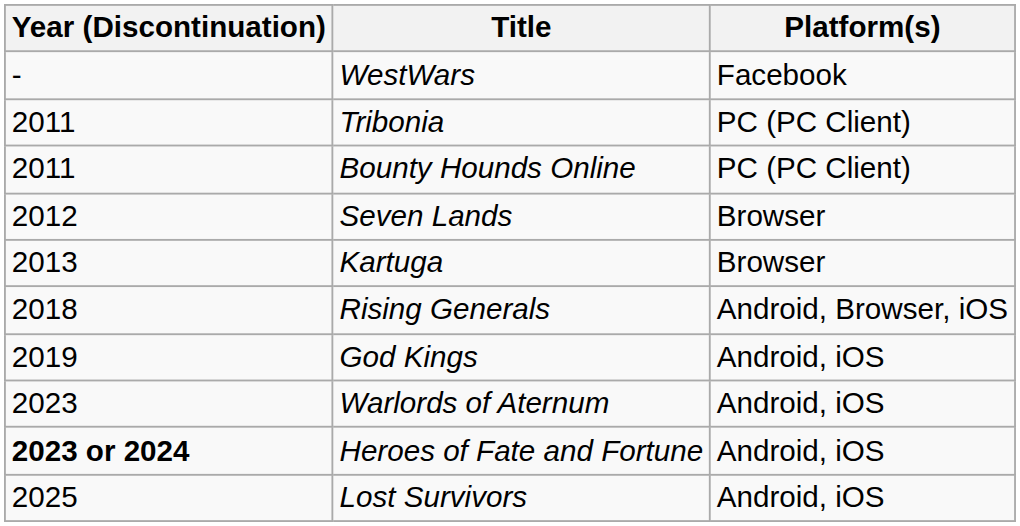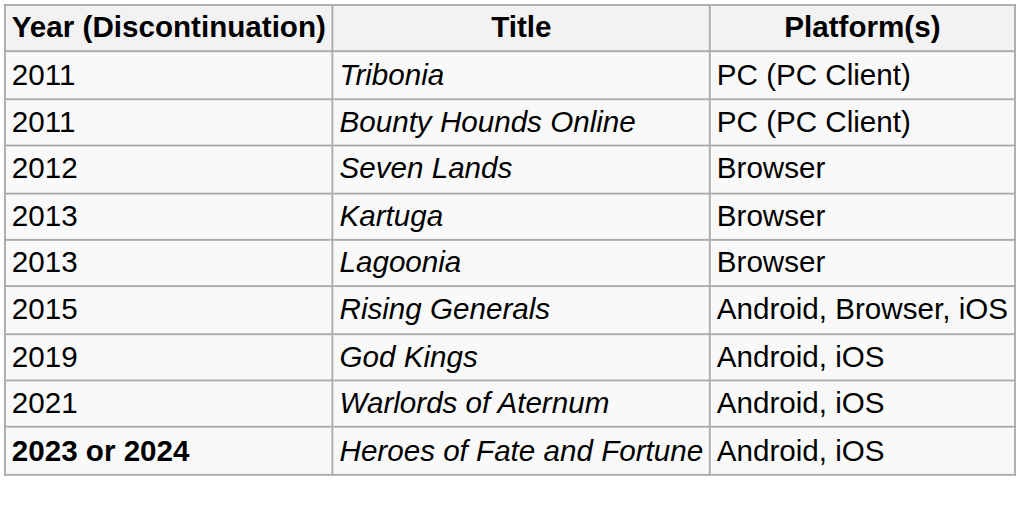 <table class="wikitable">
 <tr>
 <th>Year (Discontinuation)</th>
 <th>Title</th>
 <th>Platform(s)</th>
-</tr>
-<tr>
-<td>-</td>
-<td><em>WestWars</em></td>
-<td>Facebook</td>
 </tr>
 <tr>
 <td>2011</td>
 <td><em>Tribonia</em></td>
 <td>PC (PC Client)</td>
 </tr>
 <tr>
 <td>2011</td>
 <td><em>Bounty Hounds Online</em></td>
 <td>PC (PC Client)</td>
 </tr>
 <tr>
 <td>2012</td>
 <td><em>Seven Lands</em></td>
 <td>Browser</td>
 </tr>
 <tr>
 <td>2013</td>
 <td><em>Kartuga</em></td>
 <td>Browser</td>
 </tr>
 <tr>
-<td>2018</td>
+<td>2013</td>
+<td><em>Lagoonia</em></td>
+<td>Browser</td>
+</tr>
+<tr>
+<td>2015</td>
 <td><em>Rising Generals</em></td>
 <td>Android, Browser, iOS</td>
 </tr>
 <tr>
 <td>2019</td>
 <td><em>God Kings</em></td>
 <td>Android, iOS</td>
 </tr>
 <tr>
-<td>2023</td>
+<td>2021</td>
 <td><em>Warlords of Aternum</em></td>
 <td>Android, iOS</td>
 </tr>
 <tr>
 <td><strong>2023 or 2024</strong></td>
 <td><em>Heroes of Fate and Fortune</em></td>
 <td>Android, iOS</td>
 </tr>
-<tr>
-<td>2025</td>
-<td><em>Lost Survivors</em></td>
-<td>Android, iOS</td>
-</tr>
 </table>
